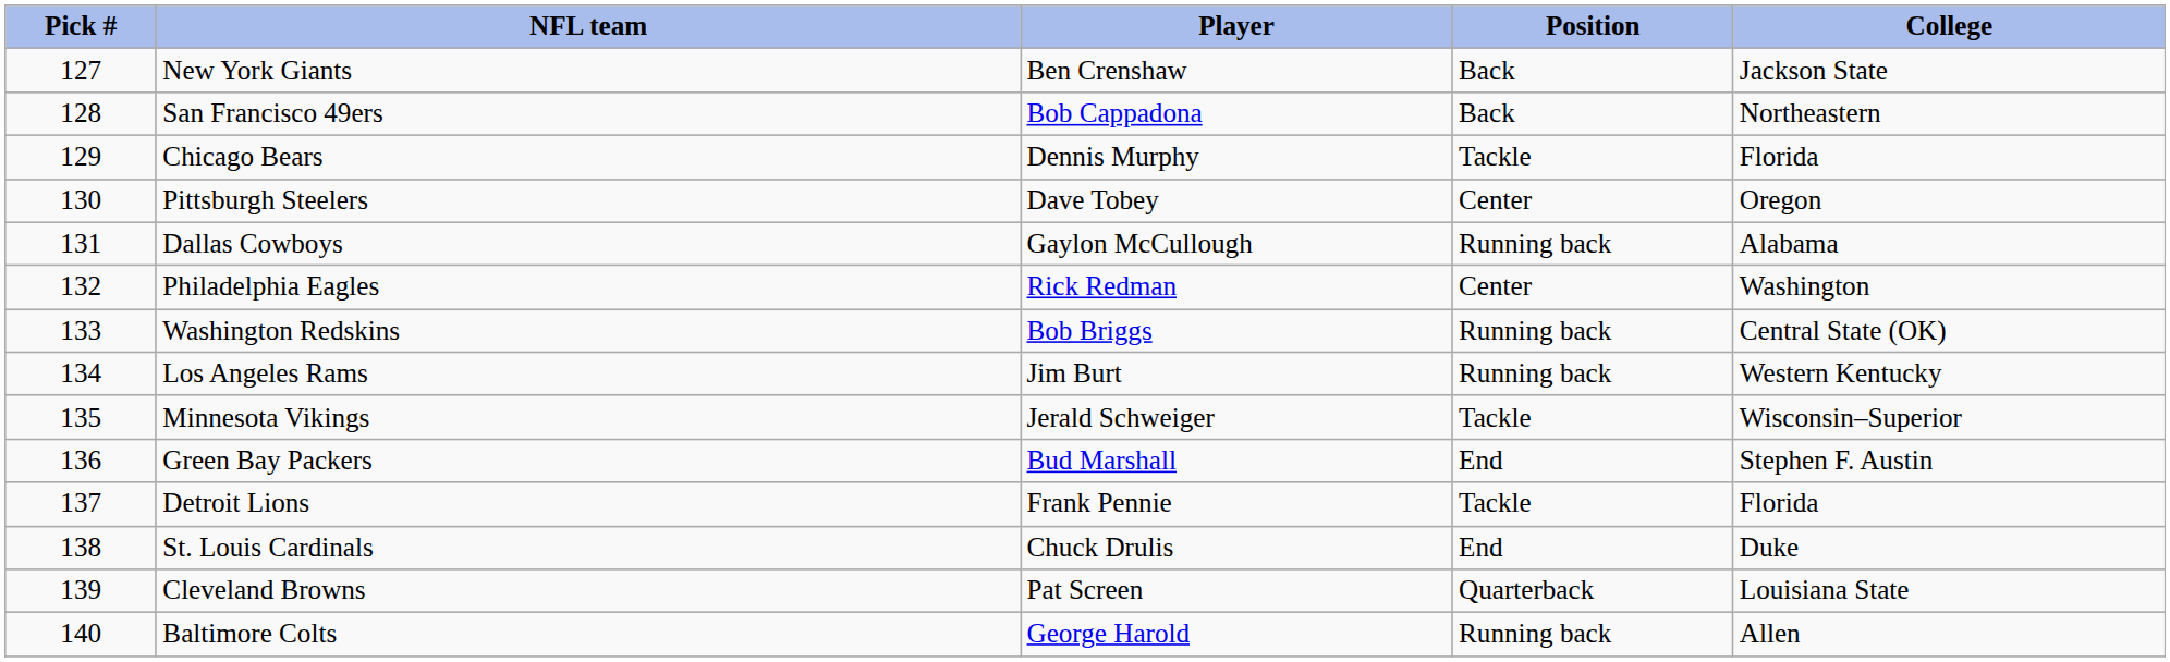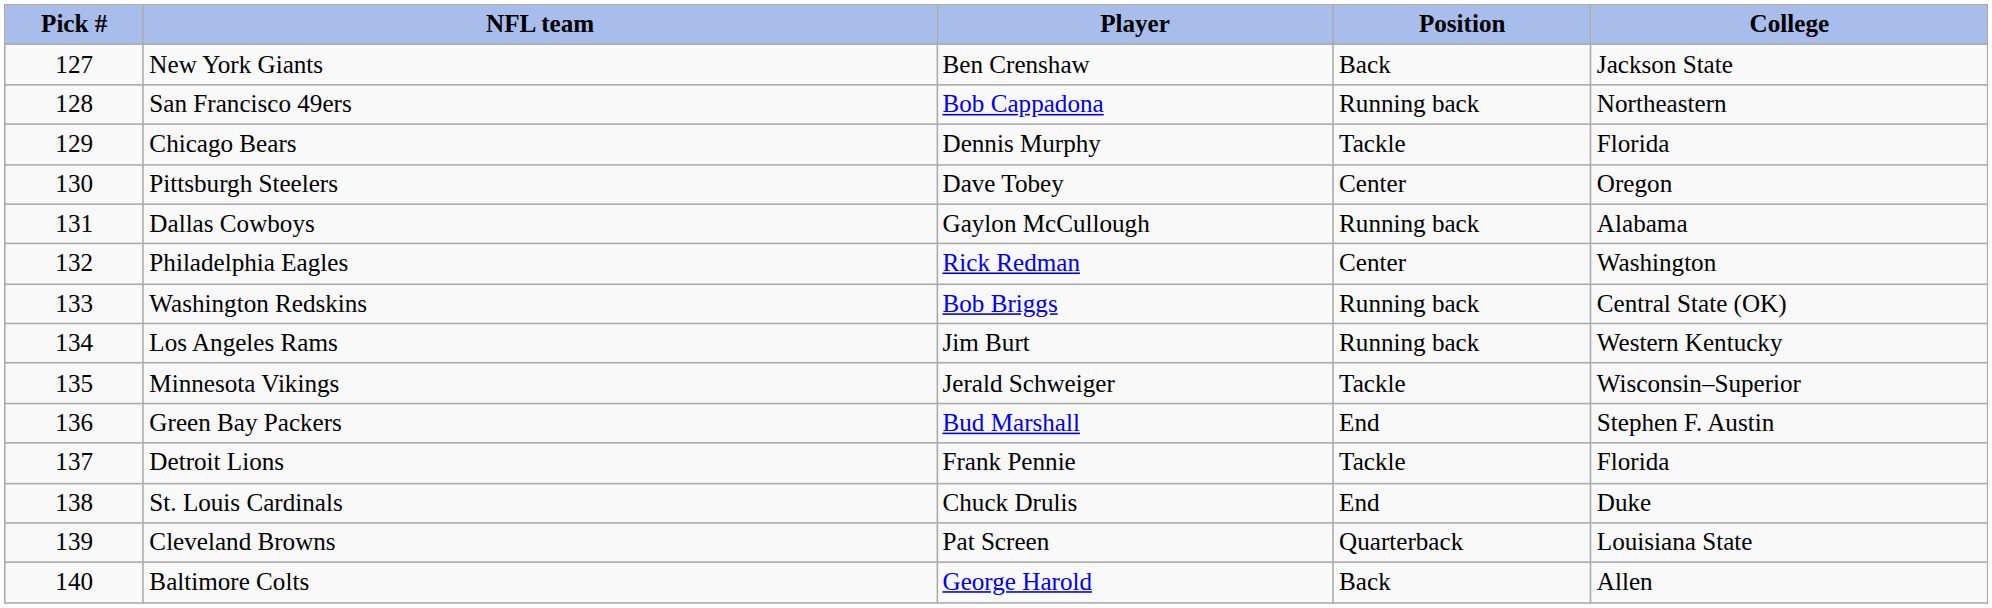 <table class="wikitable sortable sortable" style="width: 100%">
 <tr>
 <th style="background:#A8BDEC;" width=7%>Pick #</th>
 <th width=40% style="background:#A8BDEC;">NFL team</th>
 <th width=20% style="background:#A8BDEC;">Player</th>
 <th width=13% style="background:#A8BDEC;">Position</th>
 <th style="background:#A8BDEC;">College</th>
 </tr>
 <tr>
 <td align=center>127</td>
 <td>New York Giants</td>
 <td>Ben Crenshaw</td>
 <td>Back</td>
 <td>Jackson State</td>
 </tr>
 <tr>
 <td align=center>128</td>
 <td>San Francisco 49ers</td>
 <td><a href='#'>Bob Cappadona</a></td>
-<td>Back</td>
+<td>Running back</td>
 <td>Northeastern</td>
 </tr>
 <tr>
 <td align=center>129</td>
 <td>Chicago Bears</td>
 <td>Dennis Murphy</td>
 <td>Tackle</td>
 <td>Florida</td>
 </tr>
 <tr>
 <td align=center>130</td>
 <td>Pittsburgh Steelers</td>
 <td>Dave Tobey</td>
 <td>Center</td>
 <td>Oregon</td>
 </tr>
 <tr>
 <td align=center>131</td>
 <td>Dallas Cowboys</td>
 <td>Gaylon McCullough</td>
 <td>Running back</td>
 <td>Alabama</td>
 </tr>
 <tr>
 <td align=center>132</td>
 <td>Philadelphia Eagles</td>
 <td><a href='#'>Rick Redman</a></td>
 <td>Center</td>
 <td>Washington</td>
 </tr>
 <tr>
 <td align=center>133</td>
 <td>Washington Redskins</td>
 <td><a href='#'>Bob Briggs</a></td>
 <td>Running back</td>
 <td>Central State (OK)</td>
 </tr>
 <tr>
 <td align=center>134</td>
 <td>Los Angeles Rams</td>
 <td>Jim Burt</td>
 <td>Running back</td>
 <td>Western Kentucky</td>
 </tr>
 <tr>
 <td align=center>135</td>
 <td>Minnesota Vikings</td>
 <td>Jerald Schweiger</td>
 <td>Tackle</td>
 <td>Wisconsin–Superior</td>
 </tr>
 <tr>
 <td align=center>136</td>
 <td>Green Bay Packers</td>
 <td><a href='#'>Bud Marshall</a></td>
 <td>End</td>
 <td>Stephen F. Austin</td>
 </tr>
 <tr>
 <td align=center>137</td>
 <td>Detroit Lions</td>
 <td>Frank Pennie</td>
 <td>Tackle</td>
 <td>Florida</td>
 </tr>
 <tr>
 <td align=center>138</td>
 <td>St. Louis Cardinals</td>
 <td>Chuck Drulis</td>
 <td>End</td>
 <td>Duke</td>
 </tr>
 <tr>
 <td align=center>139</td>
 <td>Cleveland Browns</td>
 <td>Pat Screen</td>
 <td>Quarterback</td>
 <td>Louisiana State</td>
 </tr>
 <tr>
 <td align=center>140</td>
 <td>Baltimore Colts</td>
 <td><a href='#'>George Harold</a></td>
-<td>Running back</td>
+<td>Back</td>
 <td>Allen</td>
 </tr>
 </table>
